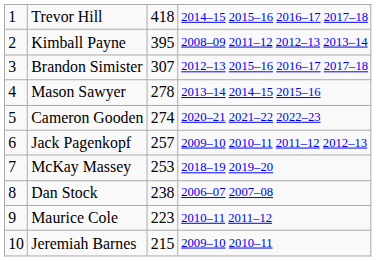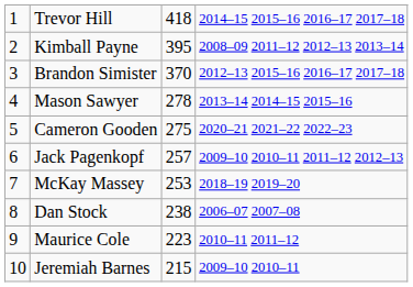 <table class="wikitable">
 <tr>
 </tr>
 <tr>
 <td>1</td>
 <td>Trevor Hill</td>
 <td>418</td>
 <td style="font-size:80%;"><a href='#'>2014–15</a> <a href='#'>2015–16</a> <a href='#'>2016–17</a> <a href='#'>2017–18</a></td>
 </tr>
 <tr>
 <td>2</td>
 <td>Kimball Payne</td>
 <td>395</td>
 <td style="font-size:80%;"><a href='#'>2008–09</a> <a href='#'>2011–12</a> <a href='#'>2012–13</a> <a href='#'>2013–14</a></td>
 </tr>
 <tr>
 <td>3</td>
 <td>Brandon Simister</td>
-<td>307</td>
+<td>370</td>
 <td style="font-size:80%;"><a href='#'>2012–13</a> <a href='#'>2015–16</a> <a href='#'>2016–17</a> <a href='#'>2017–18</a></td>
 </tr>
 <tr>
 <td>4</td>
 <td>Mason Sawyer</td>
 <td>278</td>
 <td style="font-size:80%;"><a href='#'>2013–14</a> <a href='#'>2014–15</a> <a href='#'>2015–16</a></td>
 </tr>
 <tr>
 <td>5</td>
 <td>Cameron Gooden</td>
-<td>274</td>
+<td>275</td>
 <td style="font-size:80%;"><a href='#'>2020–21</a> <a href='#'>2021–22</a> <a href='#'>2022–23</a></td>
 </tr>
 <tr>
 <td>6</td>
 <td>Jack Pagenkopf</td>
 <td>257</td>
 <td style="font-size:80%;"><a href='#'>2009–10</a> <a href='#'>2010–11</a> <a href='#'>2011–12</a> <a href='#'>2012–13</a></td>
 </tr>
 <tr>
 <td>7</td>
 <td>McKay Massey</td>
 <td>253</td>
 <td style="font-size:80%;"><a href='#'>2018–19</a> <a href='#'>2019–20</a></td>
 </tr>
 <tr>
 <td>8</td>
 <td>Dan Stock</td>
 <td>238</td>
 <td style="font-size:80%;"><a href='#'>2006–07</a> <a href='#'>2007–08</a></td>
 </tr>
 <tr>
 <td>9</td>
 <td>Maurice Cole</td>
 <td>223</td>
 <td style="font-size:80%;"><a href='#'>2010–11</a> <a href='#'>2011–12</a></td>
 </tr>
 <tr>
 <td>10</td>
 <td>Jeremiah Barnes</td>
 <td>215</td>
 <td style="font-size:80%;"><a href='#'>2009–10</a> <a href='#'>2010–11</a></td>
 </tr>
 </table>
